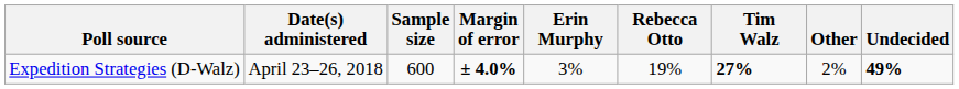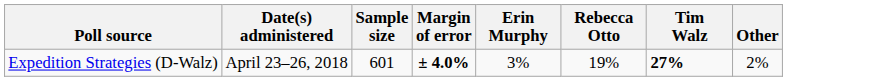 <table class="wikitable">
 <tr valign=bottom>
 <th>Poll source</th>
 <th>Date(s)<br>administered</th>
 <th>Sample<br>size</th>
 <th>Margin<br>of error</th>
 <th style="width:75px;">Erin<br>Murphy</th>
 <th style="width:75px;">Rebecca<br>Otto</th>
 <th style="width:75px;">Tim<br>Walz</th>
 <th>Other</th>
-<th>Undecided</th>
 </tr>
 <tr>
 <td><a href='#'>Expedition Strategies</a> (D-Walz)</td>
 <td align=center>April 23–26, 2018</td>
-<td align=center>600</td>
+<td align=center>601</td>
 <td align=center><strong>± 4.0%</strong></td>
 <td align=center>3%</td>
 <td align=center>19%</td>
 <td><strong>27%</strong></td>
 <td align=center>2%</td>
-<td><strong>49%</strong></td>
 </tr>
 </table>
